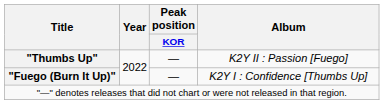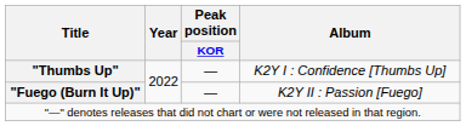 <table class="wikitable plainrowheaders" style="text-align:center;">
 <tr>
 <th scope="col" rowspan="2" style="width:10em;">Title</th>
 <th scope="col" rowspan="2" style="width:2em;">Year</th>
 <th scope="col">Peak position</th>
 <th scope="col" rowspan="2" style="width:16em;">Album</th>
 </tr>
 <tr>
 <th scope="col" style="width:3em;font-size:90%;"><a href='#'>KOR</a><br></th>
 </tr>
 <tr>
 <th scope="row">"Thumbs Up"</th>
 <td rowspan="2">2022</td>
 <td>—</td>
-<td><em>K2Y II : Passion [Fuego]</em></td>
+<td><em>K2Y I : Confidence [Thumbs Up]</em></td>
 </tr>
 <tr>
 <th scope="row">"Fuego (Burn It Up)"</th>
 <td>—</td>
-<td><em>K2Y I : Confidence [Thumbs Up]</em></td>
+<td><em>K2Y II : Passion [Fuego]</em></td>
 </tr>
 <tr>
 <td colspan="4" style="font-size:85%;">"—" denotes releases that did not chart or were not released in that region.</td>
 </tr>
 </table>
